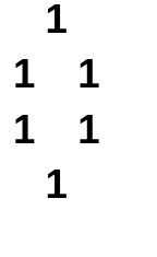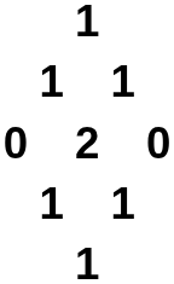 <table style="font-weight:bold">
 <tr>
 <td></td>
 <td></td>
 <td>1</td>
 </tr>
 <tr>
 <td></td>
 <td>1</td>
 <td></td>
 <td>1</td>
 </tr>
 <tr>
+<td>0</td>
+<td></td>
+<td>2</td>
+<td></td>
+<td>0</td>
+</tr>
+<tr>
 <td></td>
 <td>1</td>
 <td></td>
 <td>1</td>
 </tr>
 <tr>
 <td></td>
 <td></td>
 <td>1</td>
 </tr>
 </table>
